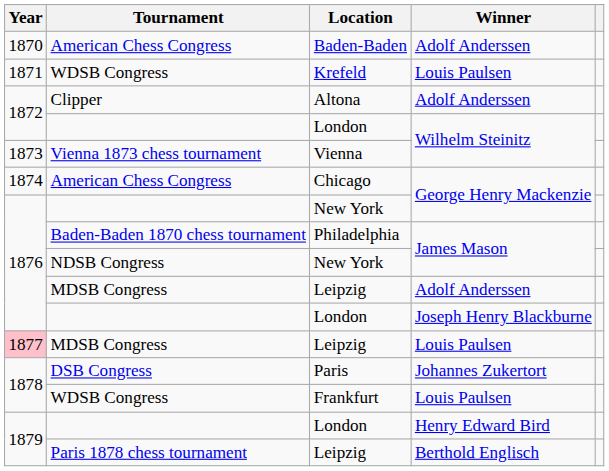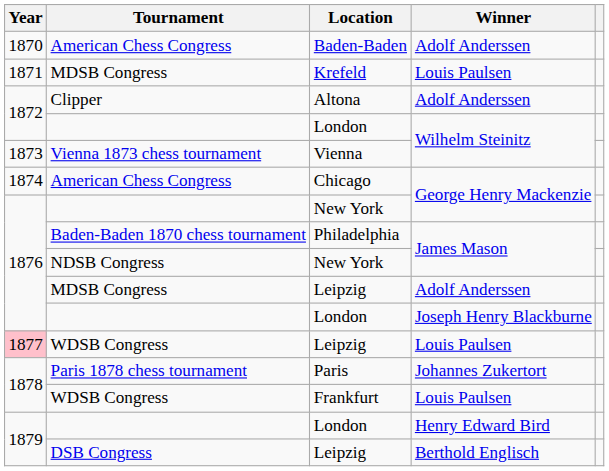 <table class="wikitable sortable">
 <tr>
 <th>Year</th>
 <th>Tournament</th>
 <th>Location</th>
 <th>Winner</th>
 <th class="unsortable"></th>
 </tr>
 <tr>
 <td>1870</td>
 <td><a href='#'>American Chess Congress</a></td>
 <td><a href='#'>Baden-Baden</a></td>
 <td><a href='#'>Adolf Anderssen</a></td>
 <td></td>
 </tr>
 <tr>
 <td>1871</td>
-<td>WDSB Congress</td>
+<td>MDSB Congress</td>
 <td><a href='#'>Krefeld</a></td>
 <td><a href='#'>Louis Paulsen</a></td>
 <td></td>
 </tr>
 <tr>
 <td rowspan=2>1872</td>
 <td>Clipper</td>
 <td>Altona</td>
 <td><a href='#'>Adolf Anderssen</a></td>
 <td></td>
 </tr>
 <tr>
 <td></td>
 <td>London</td>
 <td rowspan=2><a href='#'>Wilhelm Steinitz</a></td>
 <td></td>
 </tr>
 <tr>
 <td>1873</td>
 <td><a href='#'>Vienna 1873 chess tournament</a></td>
 <td>Vienna</td>
 <td></td>
 </tr>
 <tr>
 <td>1874</td>
 <td><a href='#'>American Chess Congress</a></td>
 <td>Chicago</td>
 <td rowspan=2><a href='#'>George Henry Mackenzie</a></td>
 <td></td>
 </tr>
 <tr>
 <td rowspan=5>1876</td>
 <td></td>
 <td>New York</td>
 <td></td>
 </tr>
 <tr>
 <td><a href='#'>Baden-Baden 1870 chess tournament</a></td>
 <td>Philadelphia</td>
 <td rowspan=2><a href='#'>James Mason</a></td>
 <td></td>
 </tr>
 <tr>
 <td>NDSB Congress</td>
 <td>New York</td>
 <td></td>
 </tr>
 <tr>
 <td>MDSB Congress</td>
 <td>Leipzig</td>
 <td><a href='#'>Adolf Anderssen</a></td>
 <td></td>
 </tr>
 <tr>
 <td></td>
 <td>London</td>
 <td><a href='#'>Joseph Henry Blackburne</a></td>
 <td></td>
 </tr>
 <tr>
 <td style="background: pink;">1877</td>
-<td>MDSB Congress</td>
+<td>WDSB Congress</td>
 <td>Leipzig</td>
 <td><a href='#'>Louis Paulsen</a></td>
 <td></td>
 </tr>
 <tr>
 <td rowspan=2>1878</td>
-<td><a href='#'>DSB Congress</a></td>
+<td><a href='#'>Paris 1878 chess tournament</a></td>
 <td>Paris</td>
 <td><a href='#'>Johannes Zukertort</a></td>
 <td></td>
 </tr>
 <tr>
 <td>WDSB Congress</td>
 <td>Frankfurt</td>
 <td><a href='#'>Louis Paulsen</a></td>
 <td></td>
 </tr>
 <tr>
 <td rowspan=2>1879</td>
 <td></td>
 <td>London</td>
 <td><a href='#'>Henry Edward Bird</a></td>
 <td></td>
 </tr>
 <tr>
-<td><a href='#'>Paris 1878 chess tournament</a></td>
+<td><a href='#'>DSB Congress</a></td>
 <td>Leipzig</td>
 <td><a href='#'>Berthold Englisch</a></td>
 <td></td>
 </tr>
 </table>
